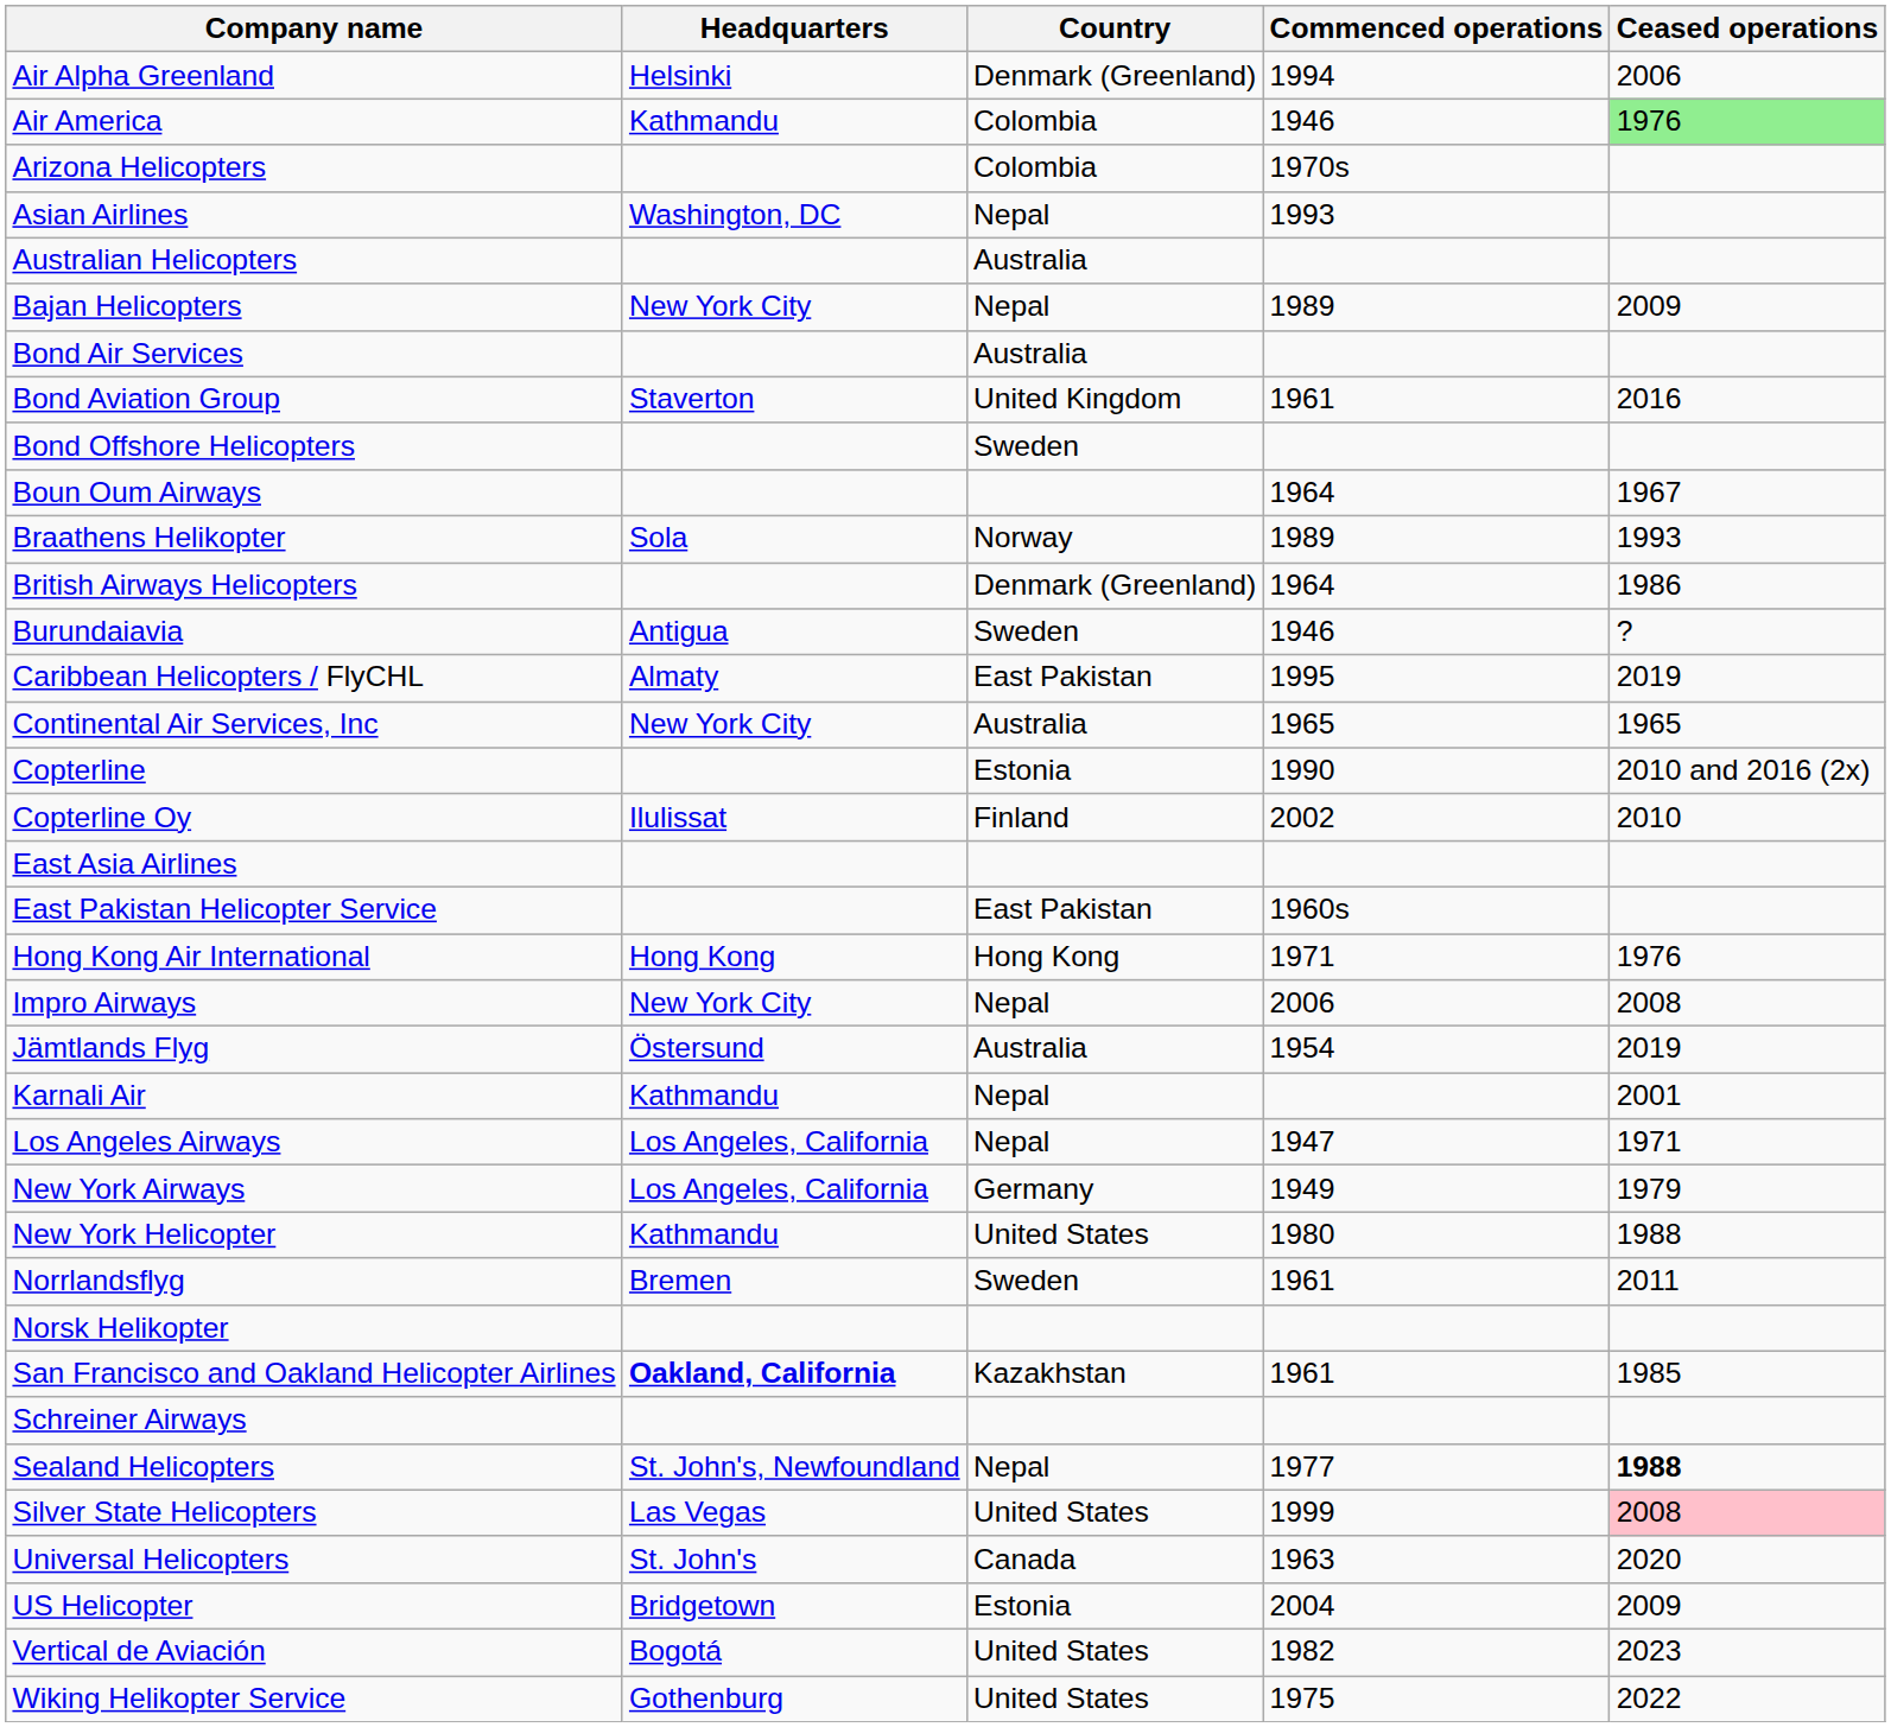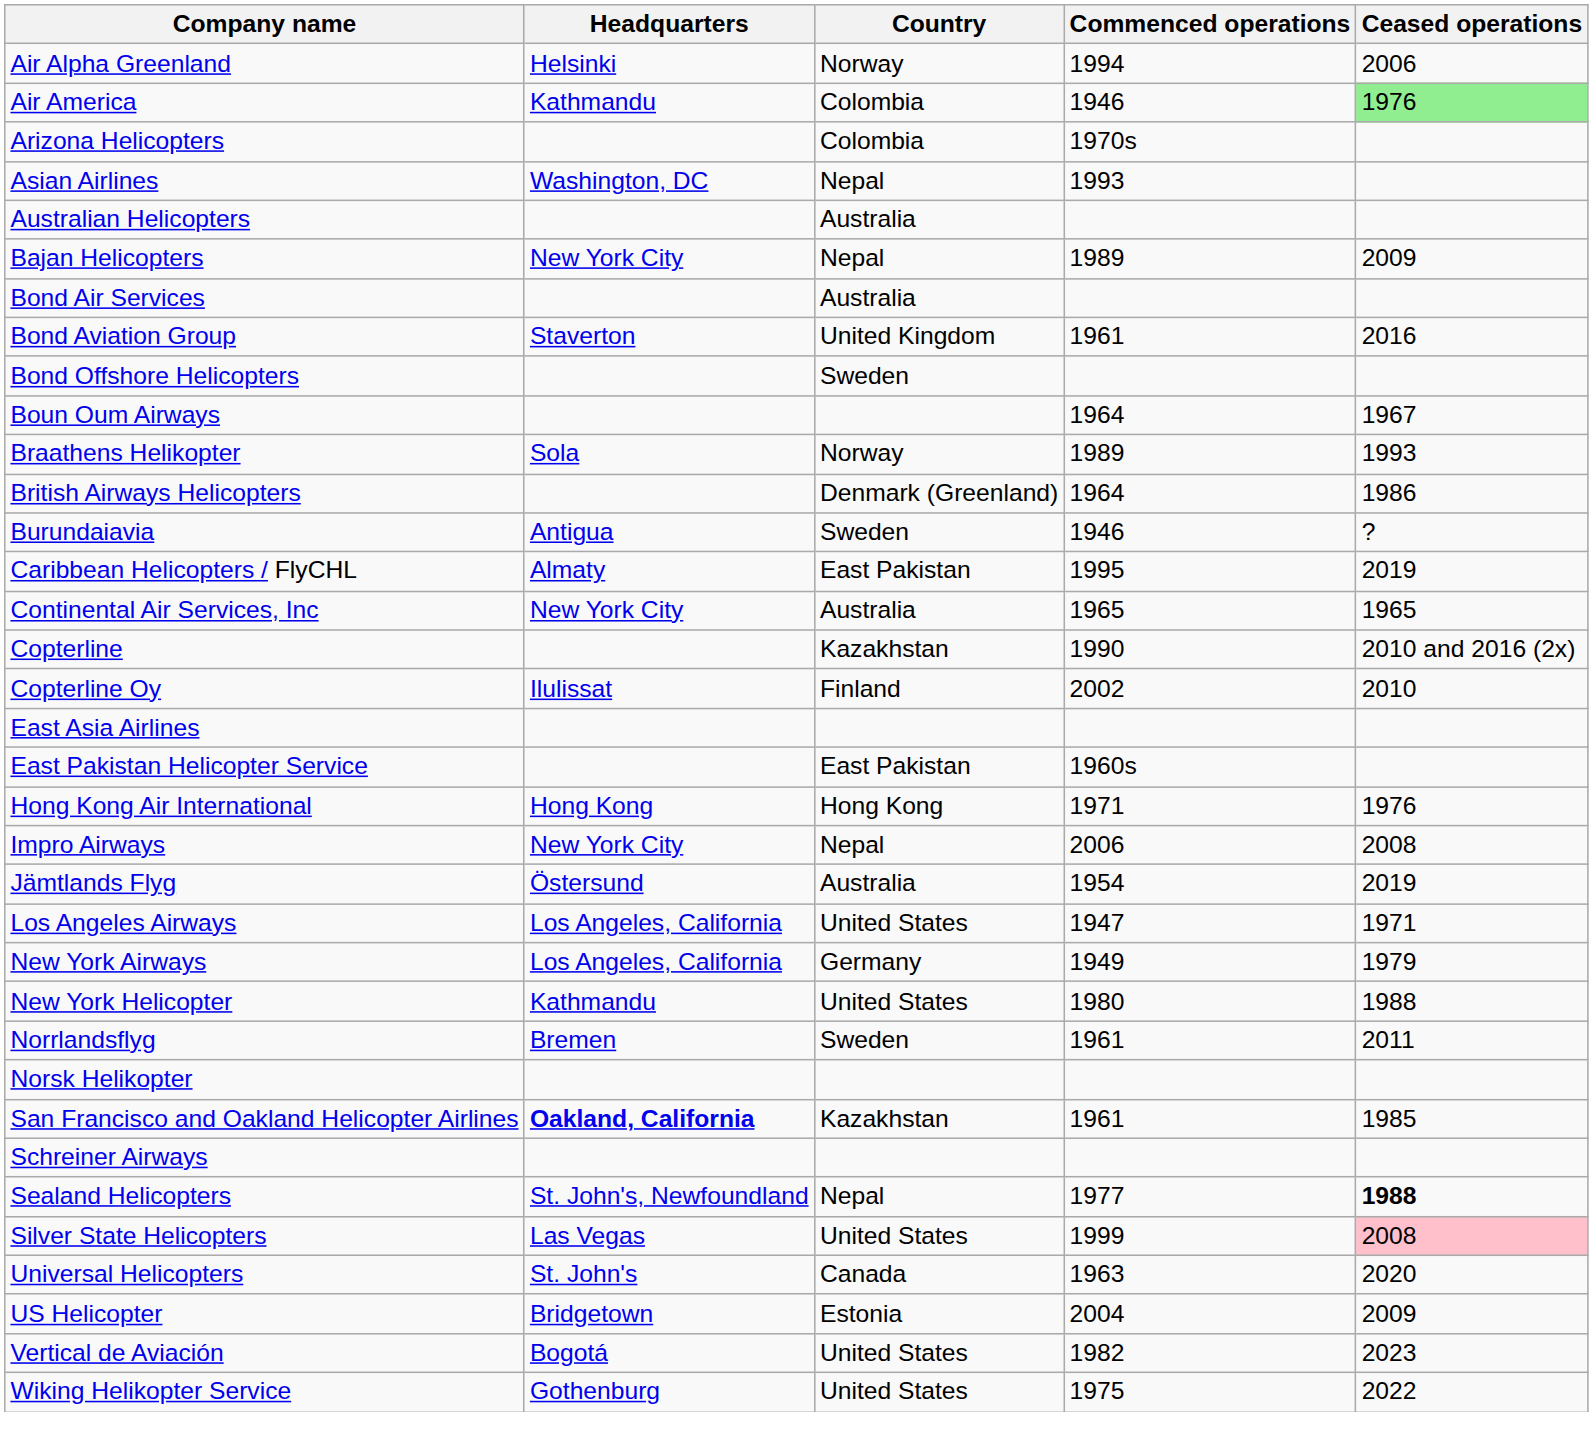 <table class="wikitable sortable plainrowheaders">
 <tr>
 <th scope="col">Company name</th>
 <th scope="col">Headquarters</th>
 <th scope="col">Country</th>
 <th scope="col" class="unsortable">Commenced operations</th>
 <th scope="col" class="unsortable">Ceased operations</th>
 </tr>
 <tr>
 <td><a href='#'>Air Alpha Greenland</a></td>
 <td><a href='#'>Helsinki</a></td>
-<td>Denmark (Greenland)</td>
+<td>Norway</td>
 <td>1994</td>
 <td>2006</td>
 </tr>
 <tr>
 <td><a href='#'>Air America</a></td>
 <td><a href='#'>Kathmandu</a></td>
 <td>Colombia</td>
 <td>1946</td>
 <td style="background: lightgreen;">1976</td>
 </tr>
 <tr>
 <td><a href='#'>Arizona Helicopters</a></td>
 <td></td>
 <td>Colombia</td>
 <td>1970s</td>
 <td></td>
 </tr>
 <tr>
 <td><a href='#'>Asian Airlines</a></td>
 <td><a href='#'>Washington, DC</a></td>
 <td>Nepal</td>
 <td>1993</td>
 <td></td>
 </tr>
 <tr>
 <td><a href='#'>Australian Helicopters</a></td>
 <td></td>
 <td>Australia</td>
 <td></td>
 <td></td>
 </tr>
 <tr>
 <td><a href='#'>Bajan Helicopters</a></td>
 <td><a href='#'>New York City</a></td>
 <td>Nepal</td>
 <td>1989</td>
 <td>2009</td>
 </tr>
 <tr>
 <td><a href='#'>Bond Air Services</a></td>
 <td></td>
 <td>Australia</td>
 <td></td>
 <td></td>
 </tr>
 <tr>
 <td><a href='#'>Bond Aviation Group</a></td>
 <td><a href='#'>Staverton</a></td>
 <td>United Kingdom</td>
 <td>1961</td>
 <td>2016</td>
 </tr>
 <tr>
 <td><a href='#'>Bond Offshore Helicopters</a></td>
 <td></td>
 <td>Sweden</td>
 <td></td>
 <td></td>
 </tr>
 <tr>
 <td><a href='#'>Boun Oum Airways</a></td>
 <td></td>
 <td></td>
 <td>1964</td>
 <td>1967</td>
 </tr>
 <tr>
 <td><a href='#'>Braathens Helikopter</a></td>
 <td><a href='#'>Sola</a></td>
 <td>Norway</td>
 <td>1989</td>
 <td>1993</td>
 </tr>
 <tr>
 <td><a href='#'>British Airways Helicopters</a></td>
 <td></td>
 <td>Denmark (Greenland)</td>
 <td>1964</td>
 <td>1986</td>
 </tr>
 <tr>
 <td><a href='#'>Burundaiavia</a></td>
 <td><a href='#'>Antigua</a></td>
 <td>Sweden</td>
 <td>1946</td>
 <td>?</td>
 </tr>
 <tr>
 <td><a href='#'>Caribbean Helicopters /</a> FlyCHL</td>
 <td><a href='#'>Almaty</a></td>
 <td>East Pakistan</td>
 <td>1995</td>
 <td>2019</td>
 </tr>
 <tr>
 <td><a href='#'>Continental Air Services, Inc</a></td>
 <td><a href='#'>New York City</a></td>
 <td>Australia</td>
 <td>1965</td>
 <td>1965</td>
 </tr>
 <tr>
 <td><a href='#'>Copterline</a></td>
 <td></td>
-<td>Estonia</td>
+<td>Kazakhstan</td>
 <td>1990</td>
 <td>2010 and 2016 (2x)</td>
 </tr>
 <tr>
 <td><a href='#'>Copterline Oy</a></td>
 <td><a href='#'>Ilulissat</a></td>
 <td>Finland</td>
 <td>2002</td>
 <td>2010</td>
 </tr>
 <tr>
 <td><a href='#'>East Asia Airlines</a></td>
 <td></td>
 <td></td>
 <td></td>
 <td></td>
 </tr>
 <tr>
 <td><a href='#'>East Pakistan Helicopter Service</a></td>
 <td></td>
 <td>East Pakistan</td>
 <td>1960s</td>
 <td></td>
 </tr>
 <tr>
 <td><a href='#'>Hong Kong Air International</a></td>
 <td><a href='#'>Hong Kong</a></td>
 <td>Hong Kong</td>
 <td>1971</td>
 <td>1976</td>
 </tr>
 <tr>
 <td><a href='#'>Impro Airways</a></td>
 <td><a href='#'>New York City</a></td>
 <td>Nepal</td>
 <td>2006</td>
 <td>2008</td>
 </tr>
 <tr>
 <td><a href='#'>Jämtlands Flyg</a></td>
 <td><a href='#'>Östersund</a></td>
 <td>Australia</td>
 <td>1954</td>
 <td>2019</td>
 </tr>
 <tr>
-<td><a href='#'>Karnali Air</a></td>
-<td><a href='#'>Kathmandu</a></td>
-<td>Nepal</td>
-<td></td>
-<td>2001</td>
-</tr>
-<tr>
 <td><a href='#'>Los Angeles Airways</a></td>
 <td><a href='#'>Los Angeles, California</a></td>
-<td>Nepal</td>
+<td>United States</td>
 <td>1947</td>
 <td>1971</td>
 </tr>
 <tr>
 <td><a href='#'>New York Airways</a></td>
 <td><a href='#'>Los Angeles, California</a></td>
 <td>Germany</td>
 <td>1949</td>
 <td>1979</td>
 </tr>
 <tr>
 <td><a href='#'>New York Helicopter</a></td>
 <td><a href='#'>Kathmandu</a></td>
 <td>United States</td>
 <td>1980</td>
 <td>1988</td>
 </tr>
 <tr>
 <td><a href='#'>Norrlandsflyg</a></td>
 <td><a href='#'>Bremen</a></td>
 <td>Sweden</td>
 <td>1961</td>
 <td>2011</td>
 </tr>
 <tr>
 <td><a href='#'>Norsk Helikopter</a></td>
 <td></td>
 <td></td>
 <td></td>
 <td></td>
 </tr>
 <tr>
 <td><a href='#'>San Francisco and Oakland Helicopter Airlines</a></td>
 <td><strong><a href='#'>Oakland, California</a></strong></td>
 <td>Kazakhstan</td>
 <td>1961</td>
 <td>1985</td>
 </tr>
 <tr>
 <td><a href='#'>Schreiner Airways</a></td>
 <td></td>
 <td></td>
 <td></td>
 <td></td>
 </tr>
 <tr>
 <td><a href='#'>Sealand Helicopters</a></td>
 <td><a href='#'>St. John's, Newfoundland</a></td>
 <td>Nepal</td>
 <td>1977</td>
 <td><strong>1988</strong></td>
 </tr>
 <tr>
 <td><a href='#'>Silver State Helicopters</a></td>
 <td><a href='#'>Las Vegas</a></td>
 <td>United States</td>
 <td>1999</td>
 <td style="background: pink;">2008</td>
 </tr>
 <tr>
 <td><a href='#'>Universal Helicopters</a></td>
 <td><a href='#'>St. John's</a></td>
 <td>Canada</td>
 <td>1963</td>
 <td>2020</td>
 </tr>
 <tr>
 <td><a href='#'>US Helicopter</a></td>
 <td><a href='#'>Bridgetown</a></td>
 <td>Estonia</td>
 <td>2004</td>
 <td>2009</td>
 </tr>
 <tr>
 <td><a href='#'>Vertical de Aviación</a></td>
 <td><a href='#'>Bogotá</a></td>
 <td>United States</td>
 <td>1982</td>
 <td>2023</td>
 </tr>
 <tr>
 <td><a href='#'>Wiking Helikopter Service</a></td>
 <td><a href='#'>Gothenburg</a></td>
 <td>United States</td>
 <td>1975</td>
 <td>2022</td>
 </tr>
 </table>
